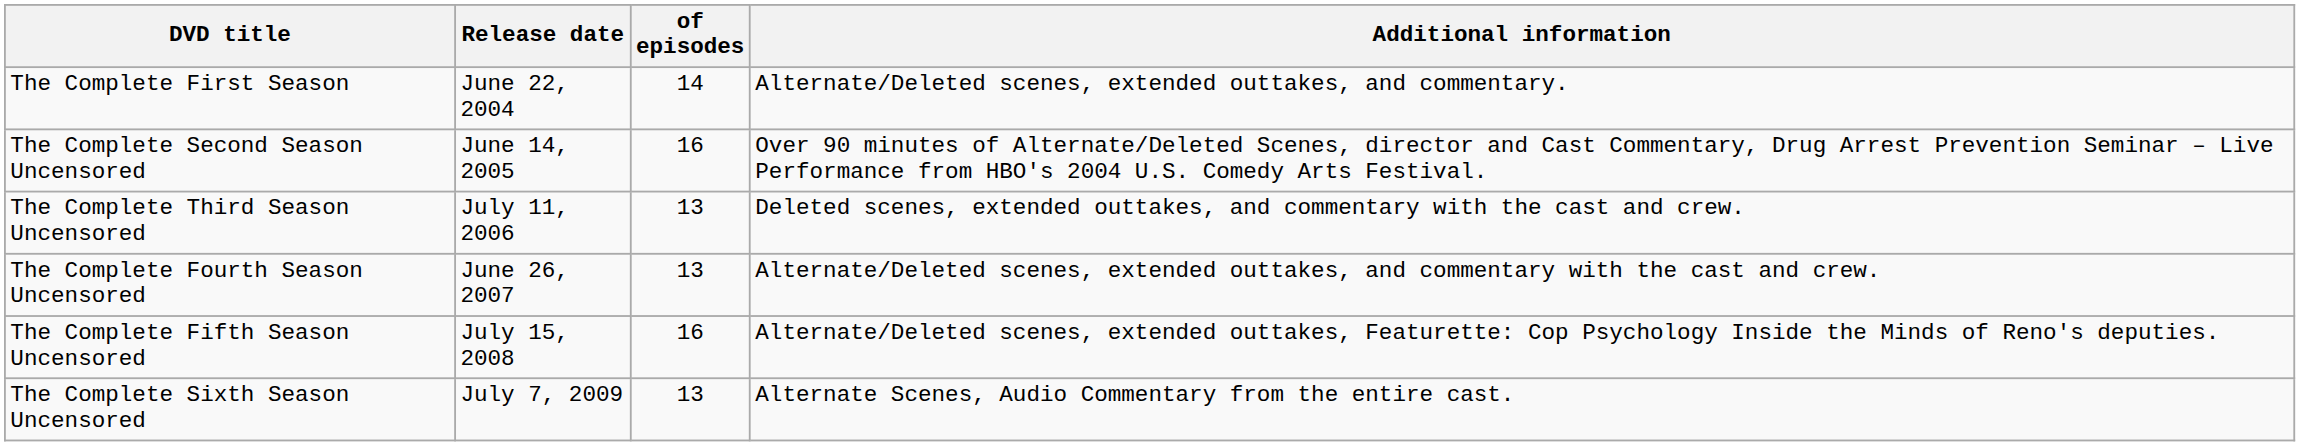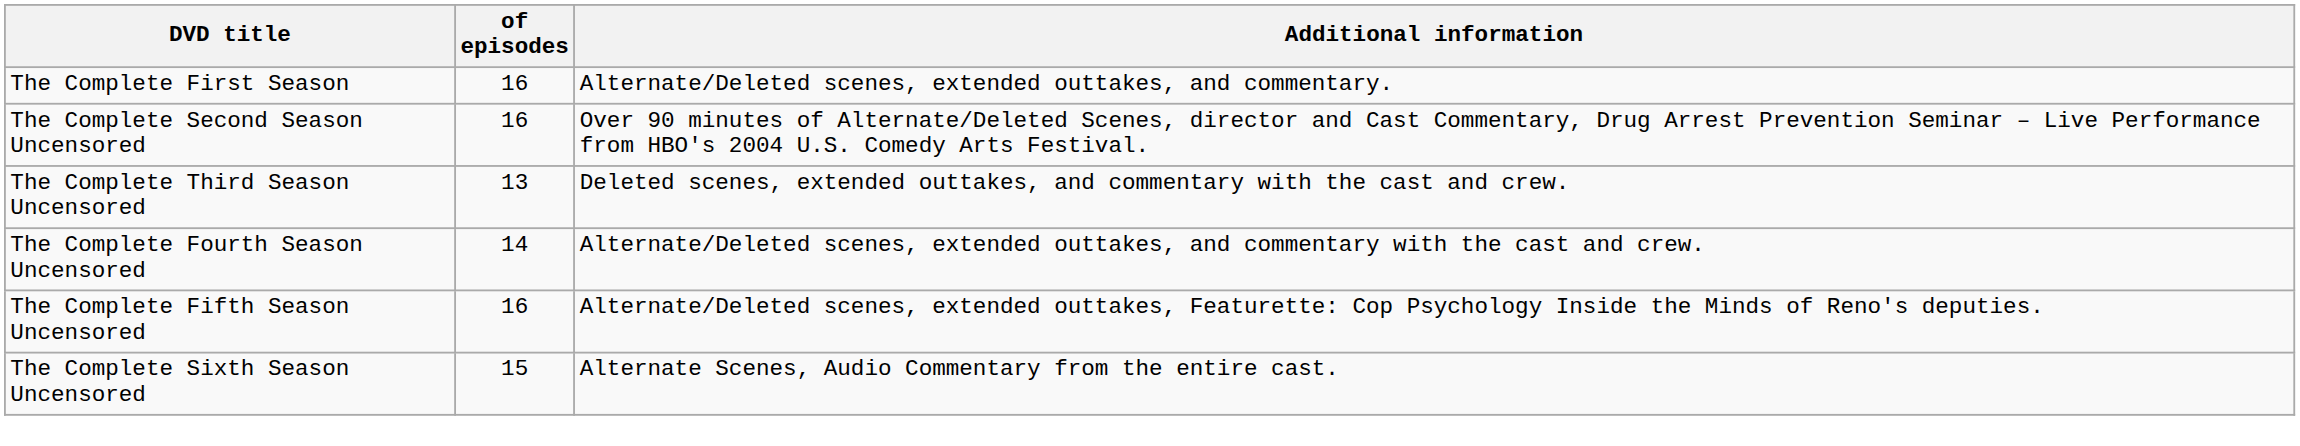 <table class="wikitable" style="font-size:95%;">
 <tr>
 <th style="width:240px;">DVD title</th>
-<th style="width:90px;">Release date</th>
 <th> of<br>episodes</th>
 <th>Additional information</th>
 </tr>
 <tr valign="top">
 <td>The Complete First Season</td>
-<td>June 22, 2004</td>
-<td style="text-align:center;">14</td>
+<td style="text-align:center;">16</td>
 <td>Alternate/Deleted scenes, extended outtakes, and commentary.</td>
 </tr>
 <tr valign="top">
 <td>The Complete Second Season Uncensored</td>
-<td>June 14, 2005</td>
 <td style="text-align:center;">16</td>
 <td>Over 90 minutes of Alternate/Deleted Scenes, director and Cast Commentary, Drug Arrest Prevention Seminar – Live Performance from HBO's 2004 U.S. Comedy Arts Festival.</td>
 </tr>
 <tr valign="top">
 <td>The Complete Third Season Uncensored</td>
-<td>July 11, 2006</td>
 <td style="text-align:center;">13</td>
 <td>Deleted scenes, extended outtakes, and commentary with the cast and crew.</td>
 </tr>
 <tr valign="top">
 <td>The Complete Fourth Season Uncensored</td>
-<td>June 26, 2007</td>
-<td style="text-align:center;">13</td>
+<td style="text-align:center;">14</td>
 <td>Alternate/Deleted scenes, extended outtakes, and commentary with the cast and crew.</td>
 </tr>
 <tr valign="top">
 <td>The Complete Fifth Season Uncensored</td>
-<td>July 15, 2008</td>
 <td style="text-align:center;">16</td>
 <td>Alternate/Deleted scenes, extended outtakes, Featurette: Cop Psychology Inside the Minds of Reno's deputies.</td>
 </tr>
 <tr valign="top">
 <td>The Complete Sixth Season Uncensored</td>
-<td>July 7, 2009</td>
-<td style="text-align:center;">13</td>
+<td style="text-align:center;">15</td>
 <td>Alternate Scenes, Audio Commentary from the entire cast.</td>
 </tr>
 </table>
